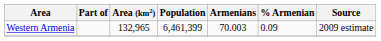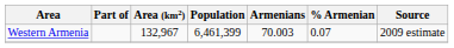 <table class="wikitable">
 <tr>
 <th>Area</th>
 <th>Part of</th>
 <th>Area <small>(km<sup>2</sup>)</small></th>
 <th>Population</th>
 <th>Armenians</th>
 <th>% Armenian</th>
 <th class="unsortable">Source</th>
 </tr>
 <tr>
 <td><a href='#'>Western Armenia</a></td>
 <td></td>
-<td align="center">132,965</td>
+<td align="center">132,967</td>
 <td align="center">6,461,399</td>
 <td align="center">70.003</td>
-<td>0.09</td>
+<td>0.07</td>
 <td align="center">2009 estimate</td>
 </tr>
 <tr>
 </tr>
 </table>
